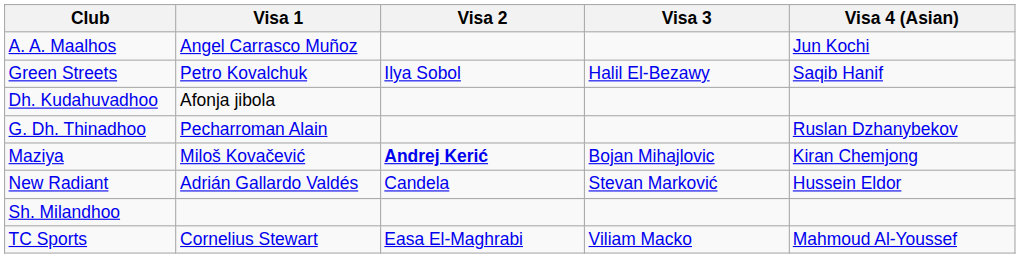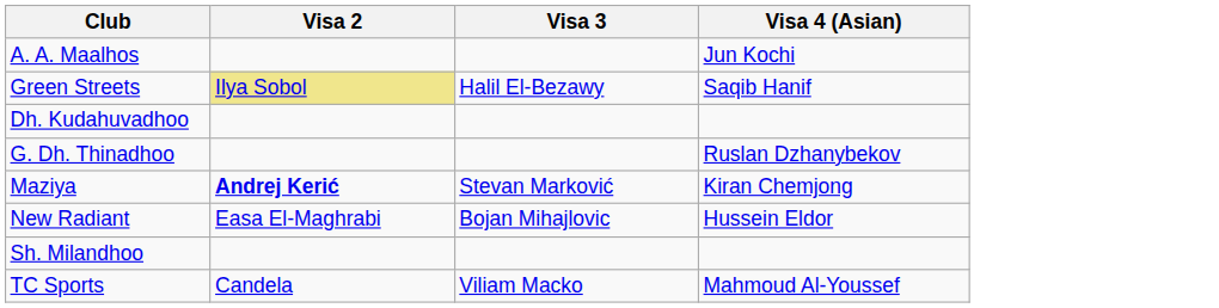 <table class="wikitable">
 <tr>
 <th style="width:150px;">Club</th>
-<th style="width:180px;">Visa 1</th>
 <th style="width:180px;">Visa 2</th>
 <th style="width:180px;">Visa 3</th>
 <th style="width:200px;">Visa 4 (Asian)</th>
 </tr>
 <tr style="vertical-align:top;">
 <td><a href='#'>A. A. Maalhos</a></td>
-<td> <a href='#'>Angel Carrasco Muñoz</a></td>
 <td></td>
 <td></td>
 <td> <a href='#'>Jun Kochi</a></td>
 </tr>
 <tr style="vertical-align:top;">
 <td><a href='#'>Green Streets</a></td>
-<td> <a href='#'>Petro Kovalchuk</a></td>
-<td> <a href='#'>Ilya Sobol</a></td>
+<td style="background: khaki;"> <a href='#'>Ilya Sobol</a></td>
 <td> <a href='#'>Halil El-Bezawy</a></td>
 <td> <a href='#'>Saqib Hanif</a></td>
 </tr>
 <tr style="vertical-align:top;">
 <td><a href='#'>Dh. Kudahuvadhoo</a></td>
-<td>Afonja                  jibola</td>
 <td></td>
 <td></td>
 <td></td>
 </tr>
 <tr style="vertical-align:top;">
 <td><a href='#'>G. Dh. Thinadhoo</a></td>
-<td> <a href='#'>Pecharroman Alain</a></td>
 <td></td>
 <td></td>
 <td> <a href='#'>Ruslan Dzhanybekov</a></td>
 </tr>
 <tr style="vertical-align:top;">
 <td><a href='#'>Maziya</a></td>
-<td> <a href='#'>Miloš Kovačević</a></td>
 <td><strong> <a href='#'>Andrej Kerić</a></strong></td>
-<td> <a href='#'>Bojan Mihajlovic</a></td>
+<td> <a href='#'>Stevan Marković</a></td>
 <td> <a href='#'>Kiran Chemjong</a></td>
 </tr>
 <tr style="vertical-align:top;">
 <td><a href='#'>New Radiant</a></td>
-<td> <a href='#'>Adrián Gallardo Valdés</a></td>
-<td> <a href='#'>Candela</a></td>
-<td> <a href='#'>Stevan Marković</a></td>
+<td> <a href='#'>Easa El-Maghrabi</a></td>
+<td> <a href='#'>Bojan Mihajlovic</a></td>
 <td> <a href='#'>Hussein Eldor</a></td>
 </tr>
 <tr style="vertical-align:top;">
 <td><a href='#'>Sh. Milandhoo</a></td>
 <td></td>
 <td></td>
 <td></td>
-<td></td>
 </tr>
 <tr style="vertical-align:top;">
 <td><a href='#'>TC Sports</a></td>
-<td> <a href='#'>Cornelius Stewart</a></td>
-<td> <a href='#'>Easa El-Maghrabi</a></td>
+<td> <a href='#'>Candela</a></td>
 <td> <a href='#'>Viliam Macko</a></td>
 <td> <a href='#'>Mahmoud Al-Youssef</a></td>
 </tr>
 </table>
